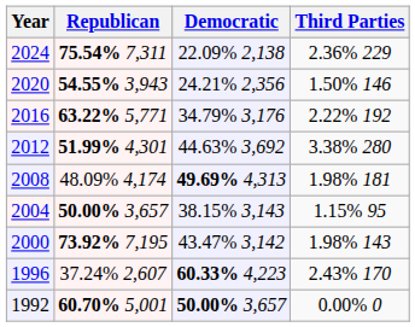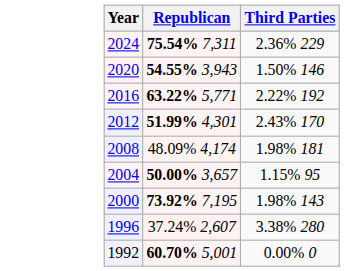 <table class="wikitable" style="float:right; font-size:95%;">
 <tr bgcolor=lightgrey>
 <th>Year</th>
 <th><a href='#'>Republican</a></th>
-<th><a href='#'>Democratic</a></th>
 <th><a href='#'>Third Parties</a></th>
 </tr>
 <tr>
 <td align="center" bgcolor="#fff3f3"><a href='#'>2024</a></td>
 <td align="center" bgcolor="#fff3f3"><strong>75.54%</strong> <em>7,311</em></td>
-<td align="center" bgcolor="#f0f0ff">22.09% <em>2,138</em></td>
 <td align="center">2.36% <em>229</em></td>
 </tr>
 <tr>
 <td align="center" bgcolor="#fff3f3"><a href='#'>2020</a></td>
 <td align="center" bgcolor="#fff3f3"><strong>54.55%</strong> <em>3,943</em></td>
-<td align="center" bgcolor="#f0f0ff">24.21% <em>2,356</em></td>
 <td align="center">1.50% <em>146</em></td>
 </tr>
 <tr>
 <td align="center" bgcolor="#fff3f3"><a href='#'>2016</a></td>
 <td align="center" bgcolor="#fff3f3"><strong>63.22%</strong> <em>5,771</em></td>
-<td align="center" bgcolor="#f0f0ff">34.79% <em>3,176</em></td>
 <td align="center">2.22% <em>192 </em></td>
 </tr>
 <tr>
 <td align="center" bgcolor="#f0f0ff"><a href='#'>2012</a></td>
 <td align="center" bgcolor="#fff3f3"><strong>51.99%</strong> <em>4,301</em></td>
-<td align="center" bgcolor="#f0f0ff">44.63% <em>3,692</em></td>
-<td align="center">3.38% <em>280</em></td>
+<td align="center">2.43% <em>170</em></td>
 </tr>
 <tr>
 <td align="center" bgcolor="#f0f0ff "><a href='#'>2008</a></td>
 <td align="center" bgcolor="#fff3f3">48.09% <em>4,174</em></td>
-<td align="center" bgcolor="#f0f0ff"><strong>49.69%</strong> <em>4,313</em></td>
 <td align="center">1.98% <em>181</em></td>
 </tr>
 <tr>
 <td align="center" bgcolor="#fff3f3"><a href='#'>2004</a></td>
 <td align="center" bgcolor="#fff3f3"><strong>50.00%</strong> <em>3,657</em></td>
-<td align="center" bgcolor="#f0f0ff">38.15% <em>3,143</em></td>
 <td align="center">1.15% <em>95</em></td>
 </tr>
 <tr>
 <td align="center" bgcolor="#f0f0ff"><a href='#'>2000</a></td>
 <td align="center" bgcolor="#fff3f3"><strong>73.92%</strong> <em>7,195</em></td>
-<td align="center" bgcolor="#f0f0ff">43.47% <em>3,142</em></td>
 <td align="center">1.98% <em>143</em></td>
 </tr>
 <tr>
 <td align="center" bgcolor="#f0f0ff"><a href='#'>1996</a></td>
 <td align="center" bgcolor="#fff3f3">37.24% <em>2,607</em></td>
-<td align="center" bgcolor="#f0f0ff"><strong>60.33%</strong> <em>4,223</em></td>
-<td align="center">2.43% <em>170</em></td>
+<td align="center">3.38% <em>280</em></td>
 </tr>
 <tr>
 <td align="center" bgcolor="#f0f0ff ">1992</td>
 <td align="center" bgcolor="#fff3f3"><strong>60.70%</strong> <em>5,001</em></td>
-<td align="center" bgcolor="#f0f0ff"><strong>50.00%</strong> <em>3,657</em></td>
 <td align="center">0.00% <em>0</em></td>
 </tr>
 </table>
